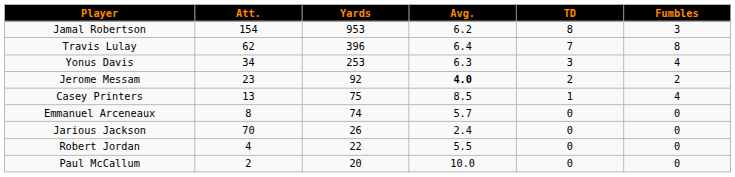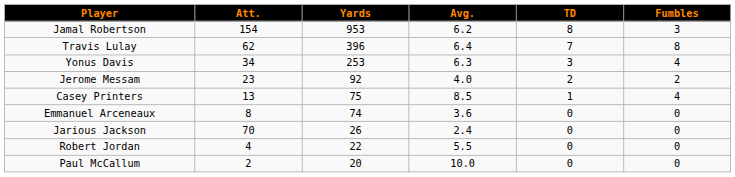 <table class="wikitable sortable">
 <tr>
 <th style="background:black; color:#ff8800; width:16%;">Player</th>
 <th style="background:black; color:#ff8800; width:9%;">Att.</th>
 <th style="background:black; color:#ff8800; width:9%;">Yards</th>
 <th style="background:black; color:#ff8800; width:9%;">Avg.</th>
 <th style="background:black; color:#ff8800; width:9%;">TD</th>
 <th style="background:black; color:#ff8800; width:9%;">Fumbles</th>
 </tr>
 <tr style="text-align:center;">
 <td>Jamal Robertson</td>
 <td>154</td>
 <td>953</td>
 <td>6.2</td>
 <td>8</td>
 <td>3</td>
 </tr>
 <tr style="text-align:center;">
 <td>Travis Lulay</td>
 <td>62</td>
 <td>396</td>
 <td>6.4</td>
 <td>7</td>
 <td>8</td>
 </tr>
 <tr style="text-align:center;">
 <td>Yonus Davis</td>
 <td>34</td>
 <td>253</td>
 <td>6.3</td>
 <td>3</td>
 <td>4</td>
 </tr>
 <tr style="text-align:center;">
 <td>Jerome Messam</td>
 <td>23</td>
 <td>92</td>
-<td><strong>4.0</strong></td>
+<td>4.0</td>
 <td>2</td>
 <td>2</td>
 </tr>
 <tr style="text-align:center;">
 <td>Casey Printers</td>
 <td>13</td>
 <td>75</td>
 <td>8.5</td>
 <td>1</td>
 <td>4</td>
 </tr>
 <tr style="text-align:center;">
 <td>Emmanuel Arceneaux</td>
 <td>8</td>
 <td>74</td>
-<td>5.7</td>
+<td>3.6</td>
 <td>0</td>
 <td>0</td>
 </tr>
 <tr style="text-align:center;">
 <td>Jarious Jackson</td>
 <td>70</td>
 <td>26</td>
 <td>2.4</td>
 <td>0</td>
 <td>0</td>
 </tr>
 <tr style="text-align:center;">
 <td>Robert Jordan</td>
 <td>4</td>
 <td>22</td>
 <td>5.5</td>
 <td>0</td>
 <td>0</td>
 </tr>
 <tr style="text-align:center;">
 <td>Paul McCallum</td>
 <td>2</td>
 <td>20</td>
 <td>10.0</td>
 <td>0</td>
 <td>0</td>
 </tr>
 </table>
